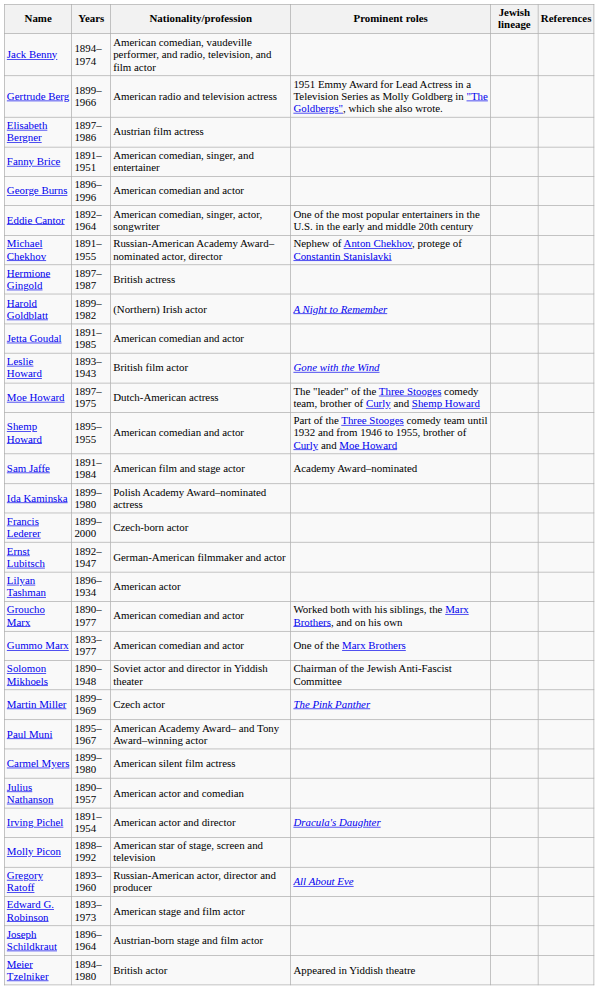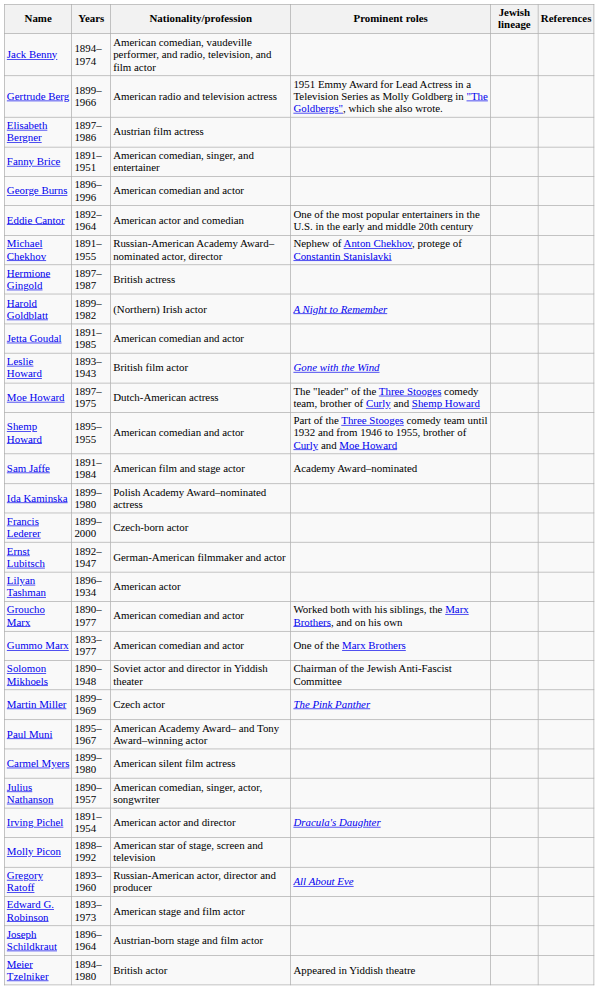 <table class="wikitable sortable">
 <tr>
 <th>Name</th>
 <th>Years</th>
 <th>Nationality/profession</th>
 <th>Prominent roles</th>
 <th>Jewish lineage</th>
 <th class="unsortable">References</th>
 </tr>
 <tr>
 <td><a href='#'>Jack Benny</a></td>
 <td>1894–1974</td>
 <td>American comedian, vaudeville performer, and radio, television, and film actor</td>
 <td></td>
 <td></td>
 <td></td>
 </tr>
 <tr>
 <td><a href='#'>Gertrude Berg</a></td>
 <td>1899–1966</td>
 <td>American radio and television actress</td>
 <td>1951 Emmy Award for Lead Actress in a Television Series as Molly Goldberg in <a href='#'>"The Goldbergs"</a>, which she also wrote.</td>
 <td></td>
 <td></td>
 </tr>
 <tr>
 <td><a href='#'>Elisabeth Bergner</a></td>
 <td>1897–1986</td>
 <td>Austrian film actress</td>
 <td></td>
 <td></td>
 <td></td>
 </tr>
 <tr>
 <td><a href='#'>Fanny Brice</a></td>
 <td>1891–1951</td>
 <td>American comedian, singer, and entertainer</td>
 <td></td>
 <td></td>
 <td></td>
 </tr>
 <tr>
 <td><a href='#'>George Burns</a></td>
 <td>1896–1996</td>
 <td>American comedian and actor</td>
 <td></td>
 <td></td>
 <td></td>
 </tr>
 <tr>
 <td><a href='#'>Eddie Cantor</a></td>
 <td>1892–1964</td>
-<td>American comedian, singer, actor, songwriter</td>
+<td>American actor and comedian</td>
 <td>One of the most popular entertainers in the U.S. in the early and middle 20th century</td>
 <td></td>
 <td></td>
 </tr>
 <tr>
 <td><a href='#'>Michael Chekhov</a></td>
 <td>1891–1955</td>
 <td>Russian-American Academy Award–nominated actor, director</td>
 <td>Nephew of <a href='#'>Anton Chekhov</a>, protege of <a href='#'>Constantin Stanislavki</a></td>
 <td></td>
 <td></td>
 </tr>
 <tr>
 <td><a href='#'>Hermione Gingold</a></td>
 <td>1897–1987</td>
 <td>British actress</td>
 <td></td>
 <td></td>
 <td></td>
 </tr>
 <tr>
 <td><a href='#'>Harold Goldblatt</a></td>
 <td>1899–1982</td>
 <td>(Northern) Irish actor</td>
 <td><em><a href='#'>A Night to Remember</a></em></td>
 <td></td>
 <td></td>
 </tr>
 <tr>
 <td><a href='#'>Jetta Goudal</a></td>
 <td>1891–1985</td>
 <td>American comedian and actor</td>
 <td></td>
 <td></td>
 <td></td>
 </tr>
 <tr>
 <td><a href='#'>Leslie Howard</a></td>
 <td>1893–1943</td>
 <td>British film actor</td>
 <td><em><a href='#'>Gone with the Wind</a></em></td>
 <td></td>
 <td></td>
 </tr>
 <tr>
 <td><a href='#'>Moe Howard</a></td>
 <td>1897–1975</td>
 <td>Dutch-American actress</td>
 <td>The "leader" of the <a href='#'>Three Stooges</a> comedy team, brother of <a href='#'>Curly</a> and <a href='#'>Shemp Howard</a></td>
 <td></td>
 <td></td>
 </tr>
 <tr>
 <td><a href='#'>Shemp Howard</a></td>
 <td>1895–1955</td>
 <td>American comedian and actor</td>
 <td>Part of the <a href='#'>Three Stooges</a> comedy team until 1932 and from 1946 to 1955, brother of <a href='#'>Curly</a> and <a href='#'>Moe Howard</a></td>
 <td></td>
 <td></td>
 </tr>
 <tr>
 <td><a href='#'>Sam Jaffe</a></td>
 <td>1891–1984</td>
 <td>American film and stage actor</td>
 <td>Academy Award–nominated</td>
 <td></td>
 <td></td>
 </tr>
 <tr>
 <td><a href='#'>Ida Kaminska</a></td>
 <td>1899–1980</td>
 <td>Polish Academy Award–nominated actress</td>
 <td></td>
 <td></td>
 <td></td>
 </tr>
 <tr>
 <td><a href='#'>Francis Lederer</a></td>
 <td>1899–2000</td>
 <td>Czech-born actor</td>
 <td></td>
 <td></td>
 <td></td>
 </tr>
 <tr>
 <td><a href='#'>Ernst Lubitsch</a></td>
 <td>1892–1947</td>
 <td>German-American filmmaker and actor</td>
 <td></td>
 <td></td>
 <td></td>
 </tr>
 <tr>
 <td><a href='#'>Lilyan Tashman</a></td>
 <td>1896–1934</td>
 <td>American actor</td>
 <td></td>
 <td></td>
 <td></td>
 </tr>
 <tr>
 <td><a href='#'>Groucho Marx</a></td>
 <td>1890–1977</td>
 <td>American comedian and actor</td>
 <td>Worked both with his siblings, the <a href='#'>Marx Brothers</a>, and on his own</td>
 <td></td>
 <td></td>
 </tr>
 <tr>
 <td><a href='#'>Gummo Marx</a></td>
 <td>1893–1977</td>
 <td>American comedian and actor</td>
 <td>One of the <a href='#'>Marx Brothers</a></td>
 <td></td>
 <td></td>
 </tr>
 <tr>
 <td><a href='#'>Solomon Mikhoels</a></td>
 <td>1890–1948</td>
 <td>Soviet actor and director in Yiddish theater</td>
 <td>Chairman of the Jewish Anti-Fascist Committee</td>
 <td></td>
 <td></td>
 </tr>
 <tr>
 <td><a href='#'>Martin Miller</a></td>
 <td>1899–1969</td>
 <td>Czech actor</td>
 <td><em><a href='#'>The Pink Panther</a></em></td>
 <td></td>
 <td></td>
 </tr>
 <tr>
 <td><a href='#'>Paul Muni</a></td>
 <td>1895–1967</td>
 <td>American Academy Award– and Tony Award–winning actor</td>
 <td></td>
 <td></td>
 <td></td>
 </tr>
 <tr>
 <td><a href='#'>Carmel Myers</a></td>
 <td>1899–1980</td>
 <td>American silent film actress</td>
 <td></td>
 <td></td>
 <td></td>
 </tr>
 <tr>
 <td><a href='#'>Julius Nathanson</a></td>
 <td>1890–1957</td>
-<td>American actor and comedian</td>
+<td>American comedian, singer, actor, songwriter</td>
 <td></td>
 <td></td>
 <td></td>
 </tr>
 <tr>
 <td><a href='#'>Irving Pichel</a></td>
 <td>1891–1954</td>
 <td>American actor and director</td>
 <td><em><a href='#'>Dracula's Daughter</a></em></td>
 <td></td>
 <td></td>
 </tr>
 <tr>
 <td><a href='#'>Molly Picon</a></td>
 <td>1898–1992</td>
 <td>American star of stage, screen and television</td>
 <td></td>
 <td></td>
 <td></td>
 </tr>
 <tr>
 <td><a href='#'>Gregory Ratoff</a></td>
 <td>1893–1960</td>
 <td>Russian-American actor, director and producer</td>
 <td><em><a href='#'>All About Eve</a></em></td>
 <td></td>
 <td></td>
 </tr>
 <tr>
 <td><a href='#'>Edward G. Robinson</a></td>
 <td>1893–1973</td>
 <td>American stage and film actor</td>
 <td></td>
 <td></td>
 <td></td>
 </tr>
 <tr>
 <td><a href='#'>Joseph Schildkraut</a></td>
 <td>1896–1964</td>
 <td>Austrian-born stage and film actor</td>
 <td></td>
 <td></td>
 <td></td>
 </tr>
 <tr>
 <td><a href='#'>Meier Tzelniker</a></td>
 <td>1894–1980</td>
 <td>British actor</td>
 <td>Appeared in Yiddish theatre</td>
 <td></td>
 <td></td>
 </tr>
 </table>
